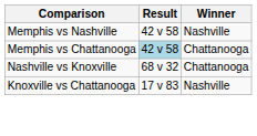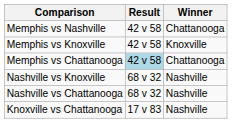 <table class="wikitable">
 <tr>
 <th>Comparison</th>
 <th>Result</th>
 <th>Winner</th>
 </tr>
 <tr>
 <td>Memphis vs Nashville</td>
 <td>42 v 58</td>
-<td>Nashville</td>
+<td>Chattanooga</td>
+</tr>
+<tr>
+<td>Memphis vs Knoxville</td>
+<td>42 v 58</td>
+<td>Knoxville</td>
 </tr>
 <tr>
 <td>Memphis vs Chattanooga</td>
 <td style="background: lightblue;">42 v 58</td>
 <td>Chattanooga</td>
 </tr>
 <tr>
 <td>Nashville vs Knoxville</td>
 <td>68 v 32</td>
-<td>Chattanooga</td>
+<td>Nashville</td>
+</tr>
+<tr>
+<td>Nashville vs Chattanooga</td>
+<td>68 v 32</td>
+<td>Nashville</td>
 </tr>
 <tr>
 <td>Knoxville vs Chattanooga</td>
 <td>17 v 83</td>
 <td>Nashville</td>
 </tr>
 </table>
